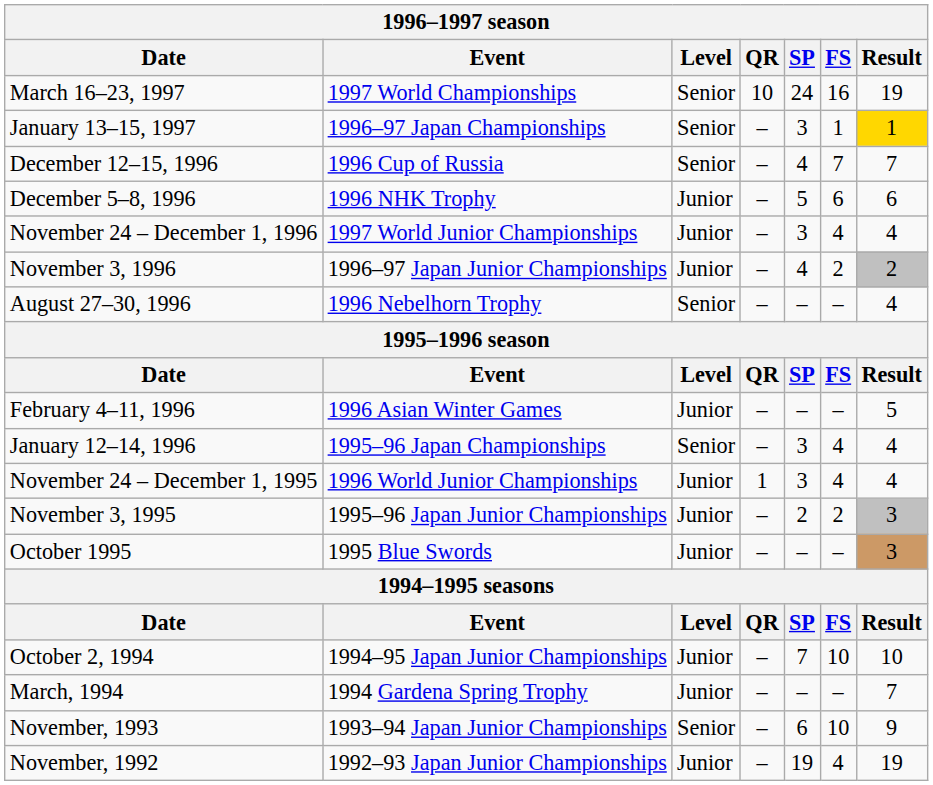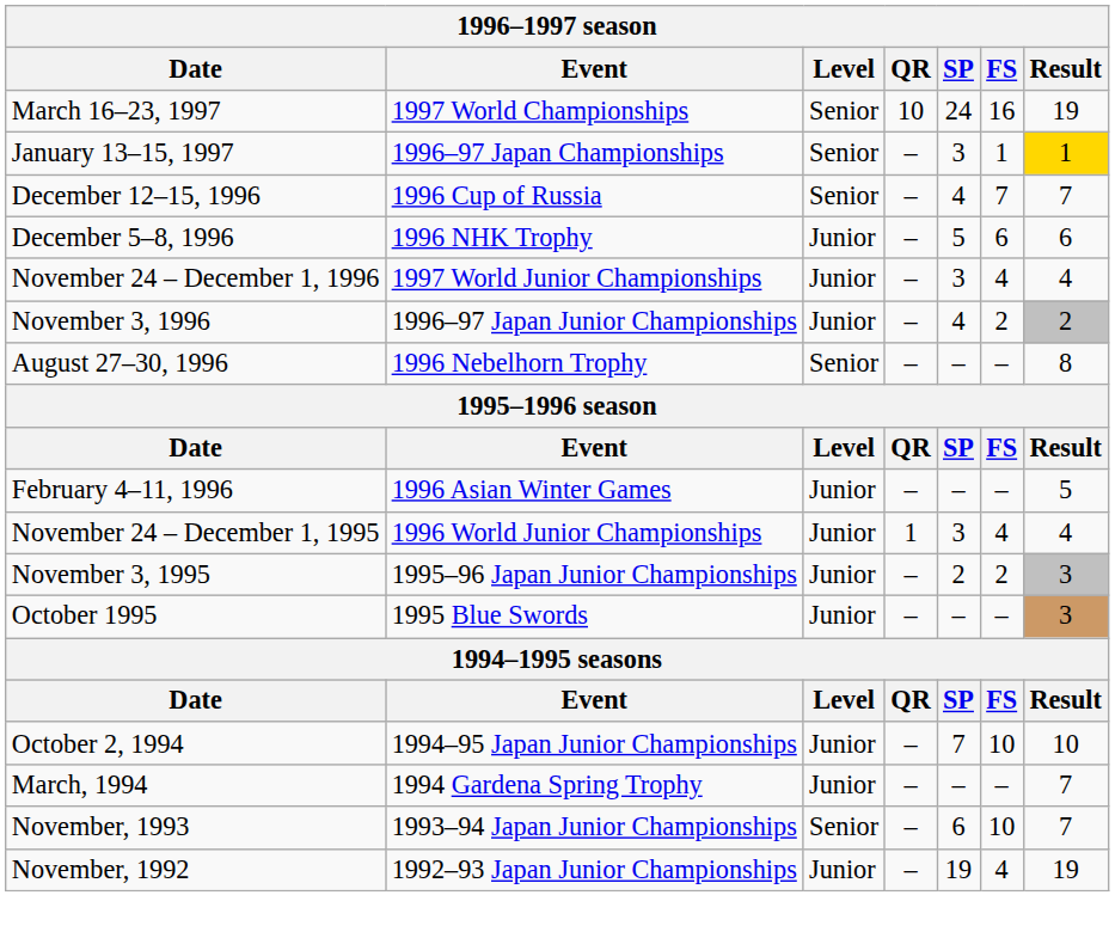 <table class="wikitable">
 <tr>
 <th colspan="7">1996–1997 season</th>
 </tr>
 <tr>
 <th>Date</th>
 <th>Event</th>
 <th>Level</th>
 <th>QR</th>
 <th><a href='#'>SP</a></th>
 <th><a href='#'>FS</a></th>
 <th>Result</th>
 </tr>
 <tr>
 <td>March 16–23, 1997</td>
 <td><a href='#'>1997 World Championships</a></td>
 <td>Senior</td>
 <td align="center">10</td>
 <td align="center">24</td>
 <td align="center">16</td>
 <td align="center">19</td>
 </tr>
 <tr>
 <td>January 13–15, 1997</td>
 <td><a href='#'>1996–97 Japan Championships</a></td>
 <td>Senior</td>
 <td align="center">–</td>
 <td align="center">3</td>
 <td align="center">1</td>
 <td align="center" bgcolor="gold">1</td>
 </tr>
 <tr>
 <td>December 12–15, 1996</td>
 <td><a href='#'>1996 Cup of Russia</a></td>
 <td>Senior</td>
 <td align="center">–</td>
 <td align="center">4</td>
 <td align="center">7</td>
 <td align="center">7</td>
 </tr>
 <tr>
 <td>December 5–8, 1996</td>
 <td><a href='#'>1996 NHK Trophy</a></td>
 <td>Junior</td>
 <td align="center">–</td>
 <td align="center">5</td>
 <td align="center">6</td>
 <td align="center">6</td>
 </tr>
 <tr>
 <td>November 24 – December 1, 1996</td>
 <td><a href='#'>1997 World Junior Championships</a></td>
 <td>Junior</td>
 <td align="center">–</td>
 <td align="center">3</td>
 <td align="center">4</td>
 <td align="center">4</td>
 </tr>
 <tr>
 <td>November 3, 1996</td>
 <td>1996–97 <a href='#'>Japan Junior Championships</a></td>
 <td>Junior</td>
 <td align="center">–</td>
 <td align="center">4</td>
 <td align="center">2</td>
 <td align="center" bgcolor="silver">2</td>
 </tr>
 <tr>
 <td>August 27–30, 1996</td>
 <td><a href='#'>1996 Nebelhorn Trophy</a></td>
 <td>Senior</td>
 <td align="center">–</td>
 <td align="center">–</td>
 <td align="center">–</td>
-<td align="center">4</td>
+<td align="center">8</td>
 </tr>
 <tr>
 <th colspan="7">1995–1996 season</th>
 </tr>
 <tr>
 <th>Date</th>
 <th>Event</th>
 <th>Level</th>
 <th>QR</th>
 <th><a href='#'>SP</a></th>
 <th><a href='#'>FS</a></th>
 <th>Result</th>
 </tr>
 <tr>
 <td>February 4–11, 1996</td>
 <td><a href='#'>1996 Asian Winter Games</a></td>
 <td>Junior</td>
 <td align="center">–</td>
 <td align="center">–</td>
 <td align="center">–</td>
 <td align="center">5</td>
-</tr>
-<tr>
-<td>January 12–14, 1996</td>
-<td><a href='#'>1995–96 Japan Championships</a></td>
-<td>Senior</td>
-<td align="center">–</td>
-<td align="center">3</td>
-<td align="center">4</td>
-<td align="center">4</td>
 </tr>
 <tr>
 <td>November 24 – December 1, 1995</td>
 <td><a href='#'>1996 World Junior Championships</a></td>
 <td>Junior</td>
 <td align="center">1</td>
 <td align="center">3</td>
 <td align="center">4</td>
 <td align="center">4</td>
 </tr>
 <tr>
 <td>November 3, 1995</td>
 <td>1995–96 <a href='#'>Japan Junior Championships</a></td>
 <td>Junior</td>
 <td align="center">–</td>
 <td align="center">2</td>
 <td align="center">2</td>
 <td align="center" bgcolor="silver">3</td>
 </tr>
 <tr>
 <td>October 1995</td>
 <td>1995 <a href='#'>Blue Swords</a></td>
 <td>Junior</td>
 <td align="center">–</td>
 <td align="center">–</td>
 <td align="center">–</td>
 <td align="center" bgcolor="cc9966">3</td>
 </tr>
 <tr>
 <th colspan="7">1994–1995 seasons</th>
 </tr>
 <tr>
 <th>Date</th>
 <th>Event</th>
 <th>Level</th>
 <th>QR</th>
 <th><a href='#'>SP</a></th>
 <th><a href='#'>FS</a></th>
 <th>Result</th>
 </tr>
 <tr>
 <td>October 2, 1994</td>
 <td>1994–95 <a href='#'>Japan Junior Championships</a></td>
 <td>Junior</td>
 <td align="center">–</td>
 <td align="center">7</td>
 <td align="center">10</td>
 <td align="center">10</td>
 </tr>
 <tr>
 <td>March, 1994</td>
 <td>1994 <a href='#'>Gardena Spring Trophy</a></td>
 <td>Junior</td>
 <td align="center">–</td>
 <td align="center">–</td>
 <td align="center">–</td>
 <td align="center">7</td>
 </tr>
 <tr>
 <td>November, 1993</td>
 <td>1993–94 <a href='#'>Japan Junior Championships</a></td>
 <td>Senior</td>
 <td align="center">–</td>
 <td align="center">6</td>
 <td align="center">10</td>
-<td align="center">9</td>
+<td align="center">7</td>
 </tr>
 <tr>
 <td>November, 1992</td>
 <td>1992–93 <a href='#'>Japan Junior Championships</a></td>
 <td>Junior</td>
 <td align="center">–</td>
 <td align="center">19</td>
 <td align="center">4</td>
 <td align="center">19</td>
 </tr>
 </table>
